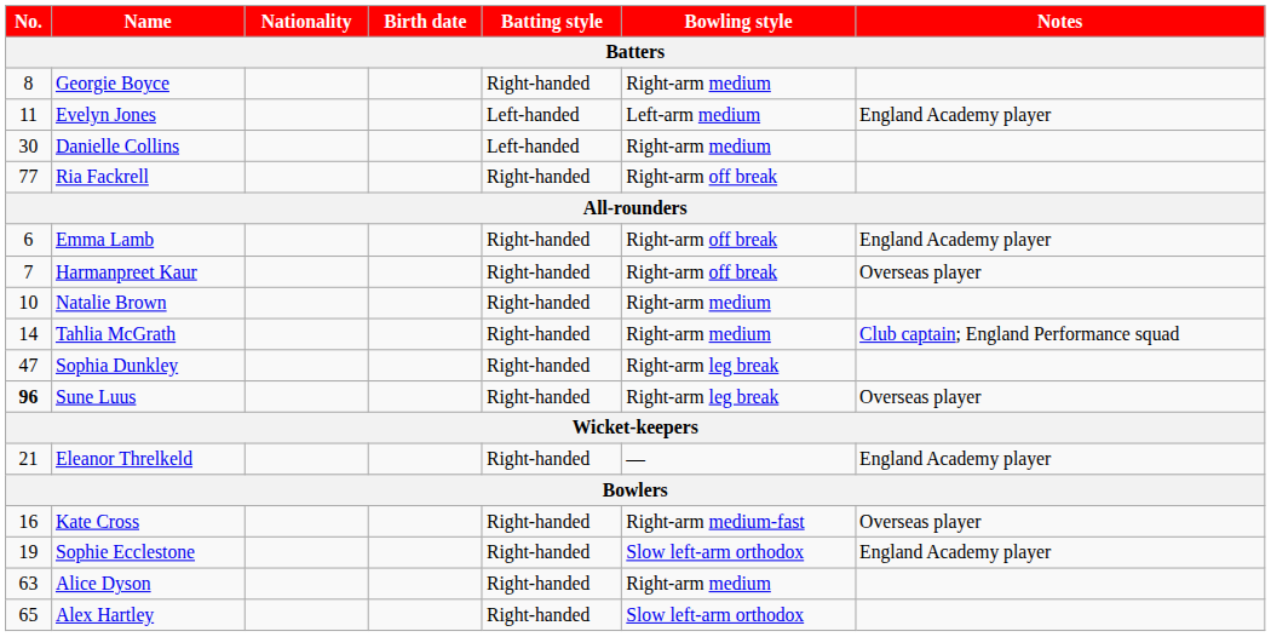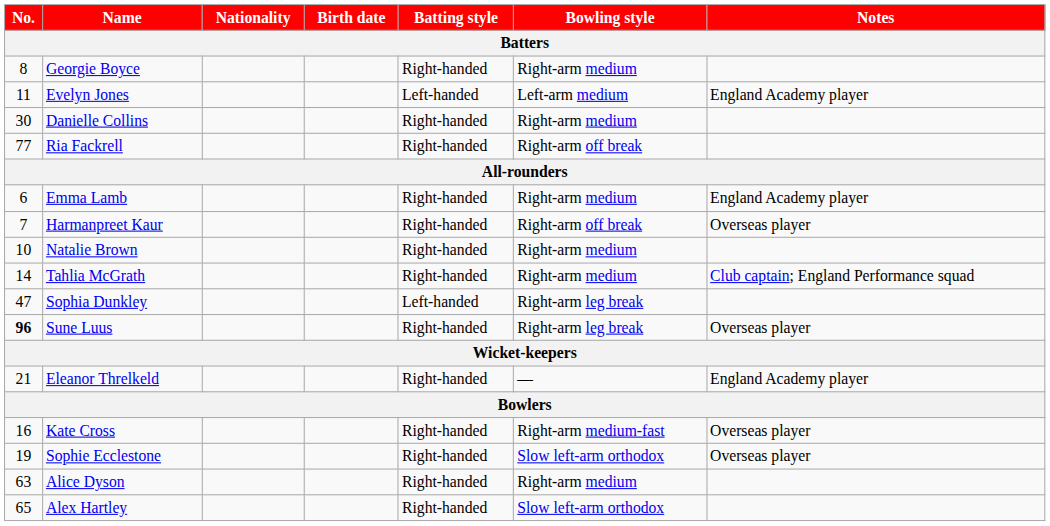 <table class="wikitable"  style="font-size:95%; width:80%;">
 <tr>
 <th style="background:red; color:white">No.</th>
 <th style="background:red; color:white">Name</th>
 <th style="background:red; color:white">Nationality</th>
 <th style="background:red; color:white">Birth date</th>
 <th style="background:red; color:white">Batting style</th>
 <th style="background:red; color:white">Bowling style</th>
 <th style="background:red; color:white">Notes</th>
 </tr>
 <tr>
 <th colspan="7">Batters</th>
 </tr>
 <tr>
 <td style="text-align:center">8</td>
 <td><a href='#'>Georgie Boyce</a></td>
 <td></td>
 <td></td>
 <td>Right-handed</td>
 <td>Right-arm <a href='#'>medium</a></td>
 <td></td>
 </tr>
 <tr>
 <td style="text-align:center">11</td>
 <td><a href='#'>Evelyn Jones</a></td>
 <td></td>
 <td></td>
 <td>Left-handed</td>
 <td>Left-arm <a href='#'>medium</a></td>
 <td>England Academy player</td>
 </tr>
 <tr>
 <td style="text-align:center">30</td>
 <td><a href='#'>Danielle Collins</a></td>
 <td></td>
 <td></td>
-<td>Left-handed</td>
+<td>Right-handed</td>
 <td>Right-arm <a href='#'>medium</a></td>
 <td></td>
 </tr>
 <tr>
 <td style="text-align:center">77</td>
 <td><a href='#'>Ria Fackrell</a></td>
 <td></td>
 <td></td>
 <td>Right-handed</td>
 <td>Right-arm <a href='#'>off break</a></td>
 <td></td>
 </tr>
 <tr>
 <th colspan="7">All-rounders</th>
 </tr>
 <tr>
 <td style="text-align:center">6</td>
 <td><a href='#'>Emma Lamb</a></td>
 <td></td>
 <td></td>
 <td>Right-handed</td>
-<td>Right-arm <a href='#'>off break</a></td>
+<td>Right-arm <a href='#'>medium</a></td>
 <td>England Academy player</td>
 </tr>
 <tr>
 <td style="text-align:center">7</td>
 <td><a href='#'>Harmanpreet Kaur</a> </td>
 <td></td>
 <td></td>
 <td>Right-handed</td>
 <td>Right-arm <a href='#'>off break</a></td>
 <td>Overseas player</td>
 </tr>
 <tr>
 <td style="text-align:center">10</td>
 <td><a href='#'>Natalie Brown</a></td>
 <td></td>
 <td></td>
 <td>Right-handed</td>
 <td>Right-arm <a href='#'>medium</a></td>
 <td></td>
 </tr>
 <tr>
 <td style="text-align:center">14</td>
 <td><a href='#'>Tahlia McGrath</a> </td>
 <td></td>
 <td></td>
 <td>Right-handed</td>
 <td>Right-arm <a href='#'>medium</a></td>
 <td><a href='#'>Club captain</a>; England Performance squad</td>
 </tr>
 <tr>
 <td style="text-align:center">47</td>
 <td><a href='#'>Sophia Dunkley</a> </td>
 <td></td>
 <td></td>
-<td>Right-handed</td>
+<td>Left-handed</td>
 <td>Right-arm <a href='#'>leg break</a></td>
 <td></td>
 </tr>
 <tr>
 <td style="text-align:center"><strong>96</strong></td>
 <td><a href='#'>Sune Luus</a> </td>
 <td></td>
 <td></td>
 <td>Right-handed</td>
 <td>Right-arm <a href='#'>leg break</a></td>
 <td>Overseas player</td>
 </tr>
 <tr>
 <th colspan="7">Wicket-keepers</th>
 </tr>
 <tr>
 <td style="text-align:center">21</td>
 <td><a href='#'>Eleanor Threlkeld</a></td>
 <td></td>
 <td></td>
 <td>Right-handed</td>
 <td>—</td>
 <td>England Academy player</td>
 </tr>
 <tr>
 <th colspan="7">Bowlers</th>
 </tr>
 <tr>
 <td style="text-align:center">16</td>
 <td><a href='#'>Kate Cross</a> </td>
 <td></td>
 <td></td>
 <td>Right-handed</td>
 <td>Right-arm <a href='#'>medium-fast</a></td>
 <td>Overseas player</td>
 </tr>
 <tr>
 <td style="text-align:center">19</td>
 <td><a href='#'>Sophie Ecclestone</a> </td>
 <td></td>
 <td></td>
 <td>Right-handed</td>
 <td><a href='#'>Slow left-arm orthodox</a></td>
-<td>England Academy player</td>
+<td>Overseas player</td>
 </tr>
 <tr>
 <td style="text-align:center">63</td>
 <td><a href='#'>Alice Dyson</a></td>
 <td></td>
 <td></td>
 <td>Right-handed</td>
 <td>Right-arm <a href='#'>medium</a></td>
 <td></td>
 </tr>
 <tr>
 <td style="text-align:center">65</td>
 <td><a href='#'>Alex Hartley</a> </td>
 <td></td>
 <td></td>
 <td>Right-handed</td>
 <td><a href='#'>Slow left-arm orthodox</a></td>
 <td></td>
 </tr>
 </table>
